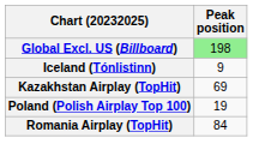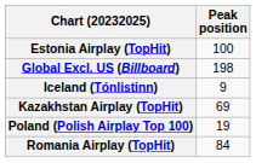 <table class="wikitable sortable plainrowheaders" style="text-align:center">
 <tr>
 <th scope="col">Chart (20232025)</th>
 <th scope="col">Peak<br>position</th>
 </tr>
 <tr>
+<th scope="row">Estonia Airplay (<a href='#'>TopHit</a>)</th>
+<td>100</td>
+</tr>
+<tr>
 <th scope="row"><a href='#'>Global Excl. US</a> (<em><a href='#'>Billboard</a></em>)</th>
-<td style="background: lightgreen;">198</td>
+<td>198</td>
 </tr>
 <tr>
 <th scope="row">Iceland (<a href='#'>Tónlistinn</a>)</th>
 <td>9</td>
 </tr>
 <tr>
 <th scope="row">Kazakhstan Airplay (<a href='#'>TopHit</a>)</th>
 <td>69</td>
 </tr>
 <tr>
 <th scope="row">Poland (<a href='#'>Polish Airplay Top 100</a>)</th>
 <td>19</td>
 </tr>
 <tr>
 <th scope="row">Romania Airplay (<a href='#'>TopHit</a>)</th>
 <td>84</td>
 </tr>
 </table>
